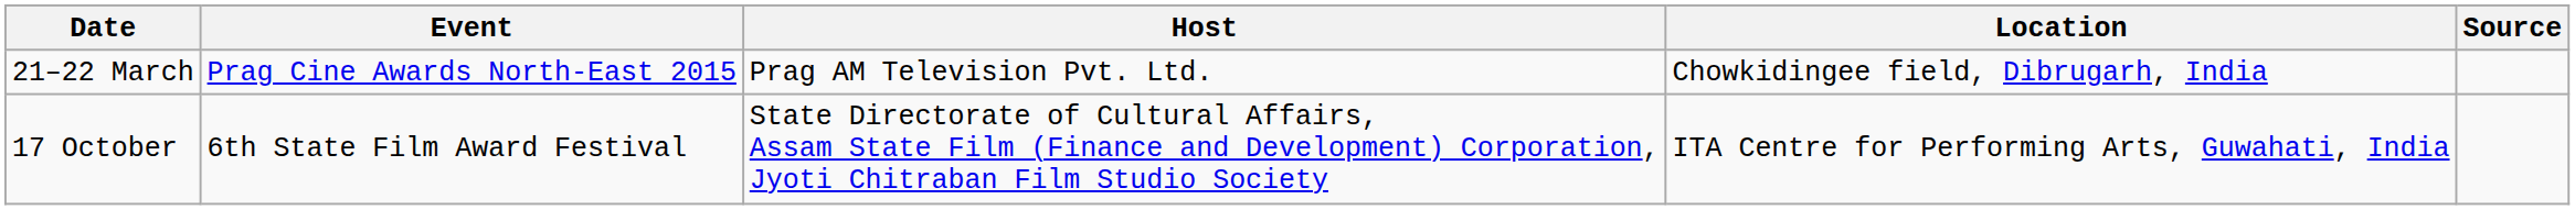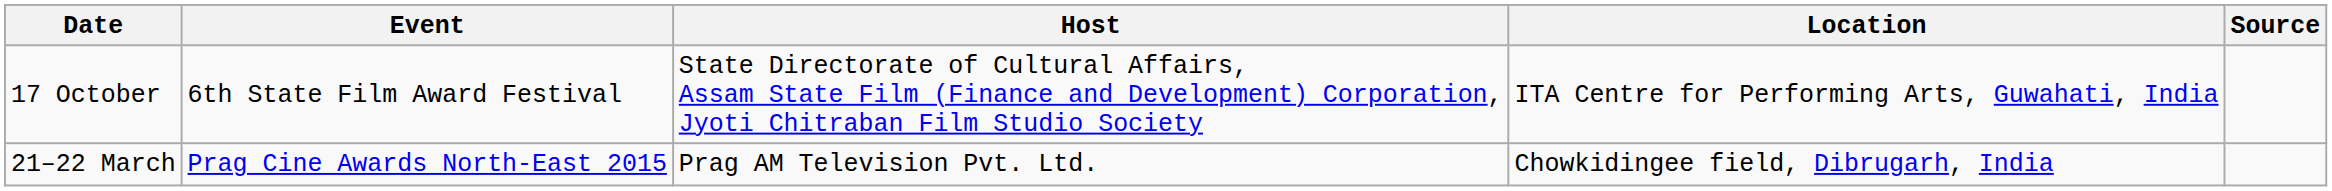 <table class="wikitable sortable">
 <tr>
 <th>Date</th>
 <th>Event</th>
 <th>Host</th>
 <th>Location</th>
 <th>Source</th>
 </tr>
 <tr>
+<td>17 October</td>
+<td>6th State Film Award Festival</td>
+<td>State Directorate of Cultural Affairs,<br><a href='#'>Assam State Film (Finance and Development) Corporation</a>,<br><a href='#'>Jyoti Chitraban Film Studio Society</a></td>
+<td>ITA Centre for Performing Arts, <a href='#'>Guwahati</a>, <a href='#'>India</a></td>
+<td align="center"></td>
+</tr>
+<tr>
 <td>21–22 March</td>
 <td><a href='#'>Prag Cine Awards North-East 2015</a></td>
 <td>Prag AM Television Pvt. Ltd.</td>
 <td>Chowkidingee field, <a href='#'>Dibrugarh</a>, <a href='#'>India</a></td>
 <td align="center"></td>
 </tr>
-<tr>
-<td>17 October</td>
-<td>6th State Film Award Festival</td>
-<td>State Directorate of Cultural Affairs,<br><a href='#'>Assam State Film (Finance and Development) Corporation</a>,<br><a href='#'>Jyoti Chitraban Film Studio Society</a></td>
-<td>ITA Centre for Performing Arts, <a href='#'>Guwahati</a>, <a href='#'>India</a></td>
-<td align="center"></td>
-</tr>
 </table>
